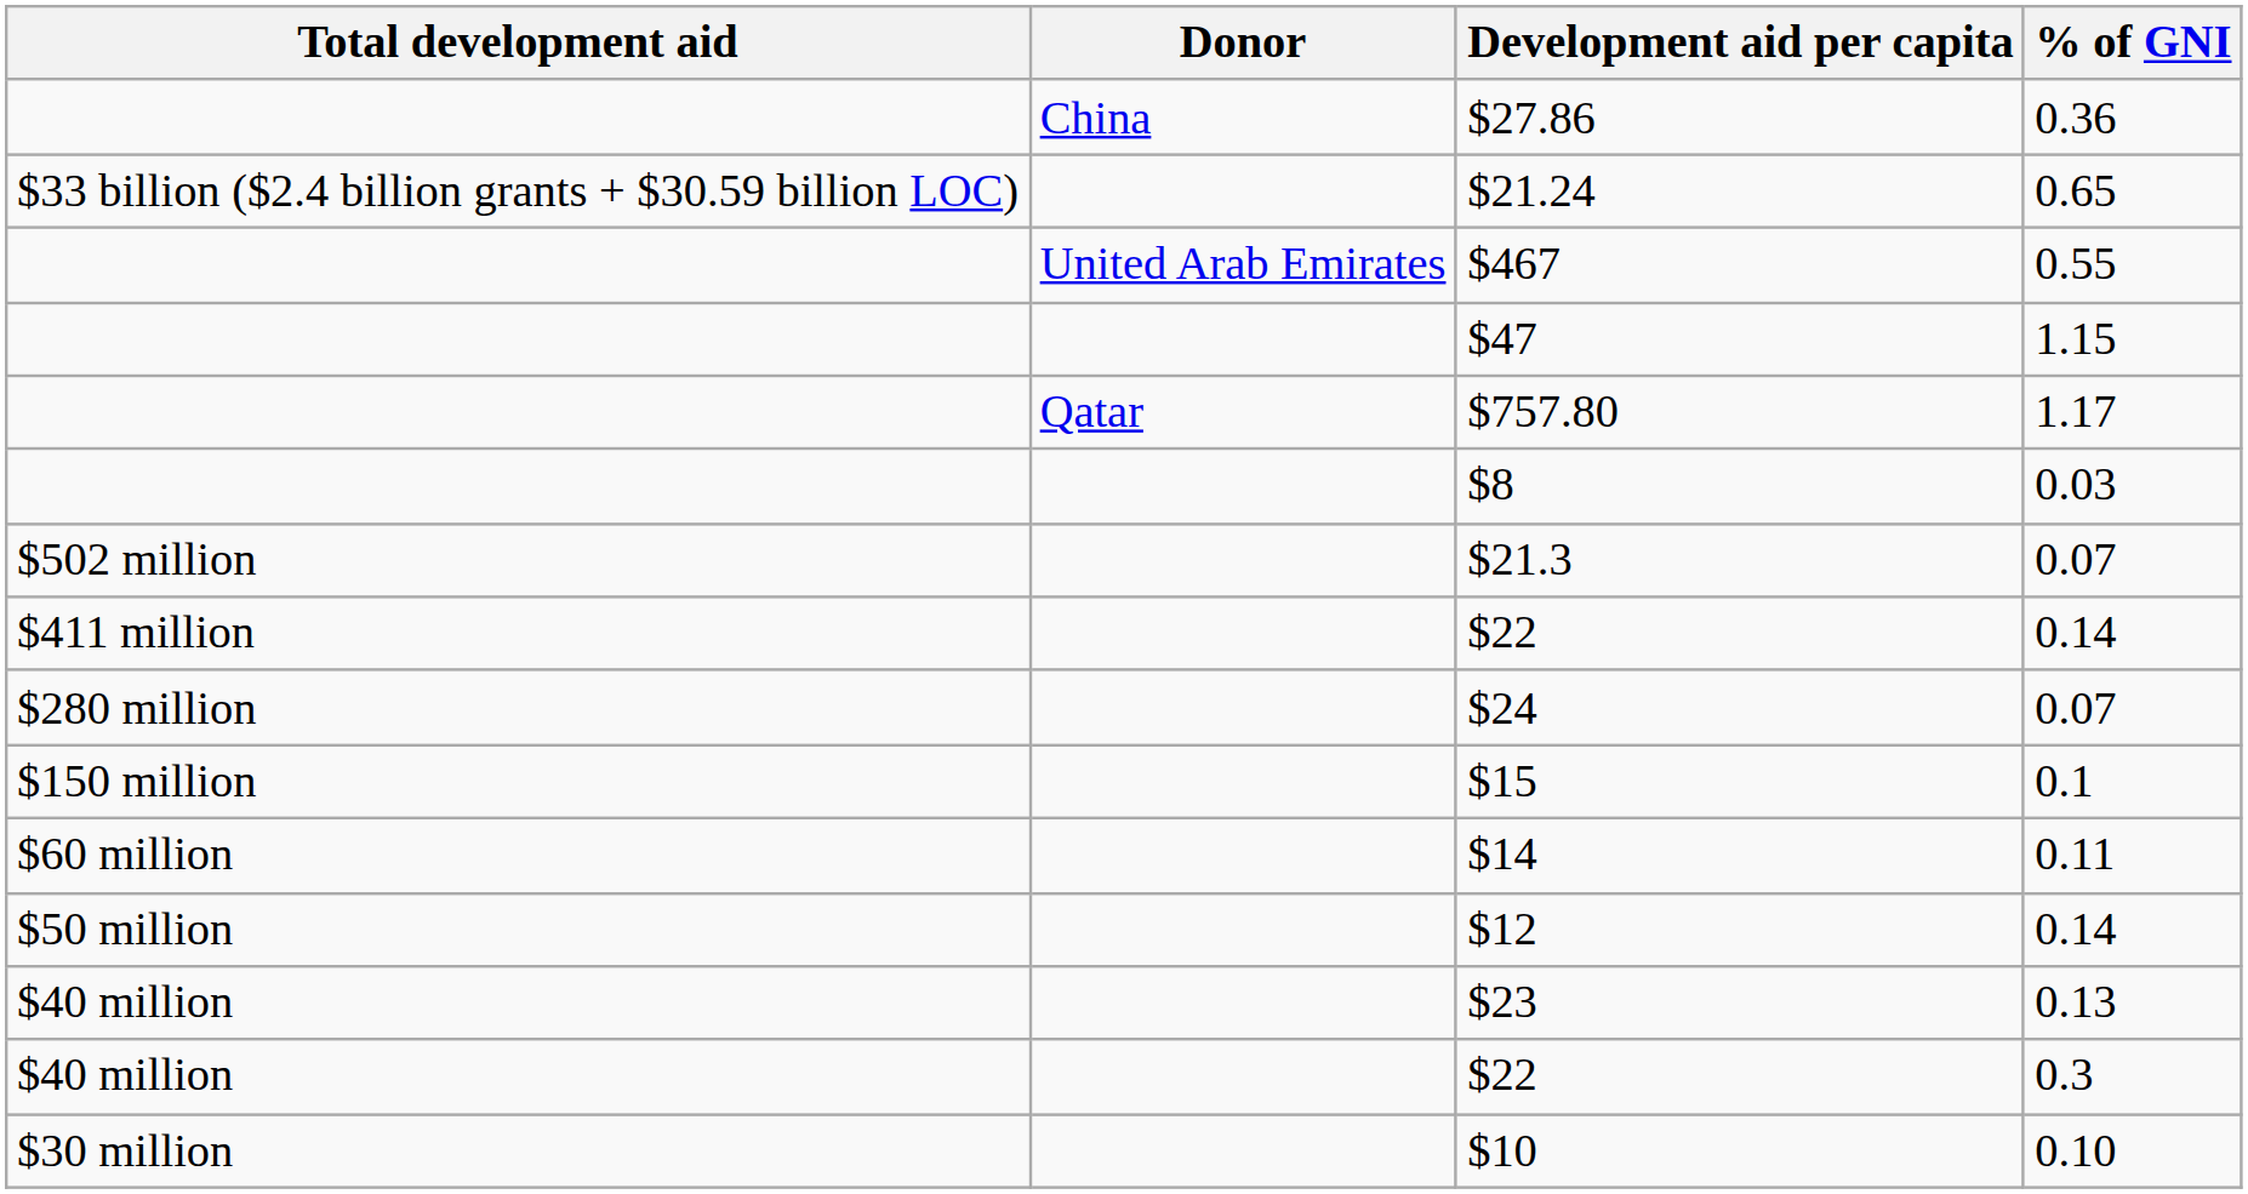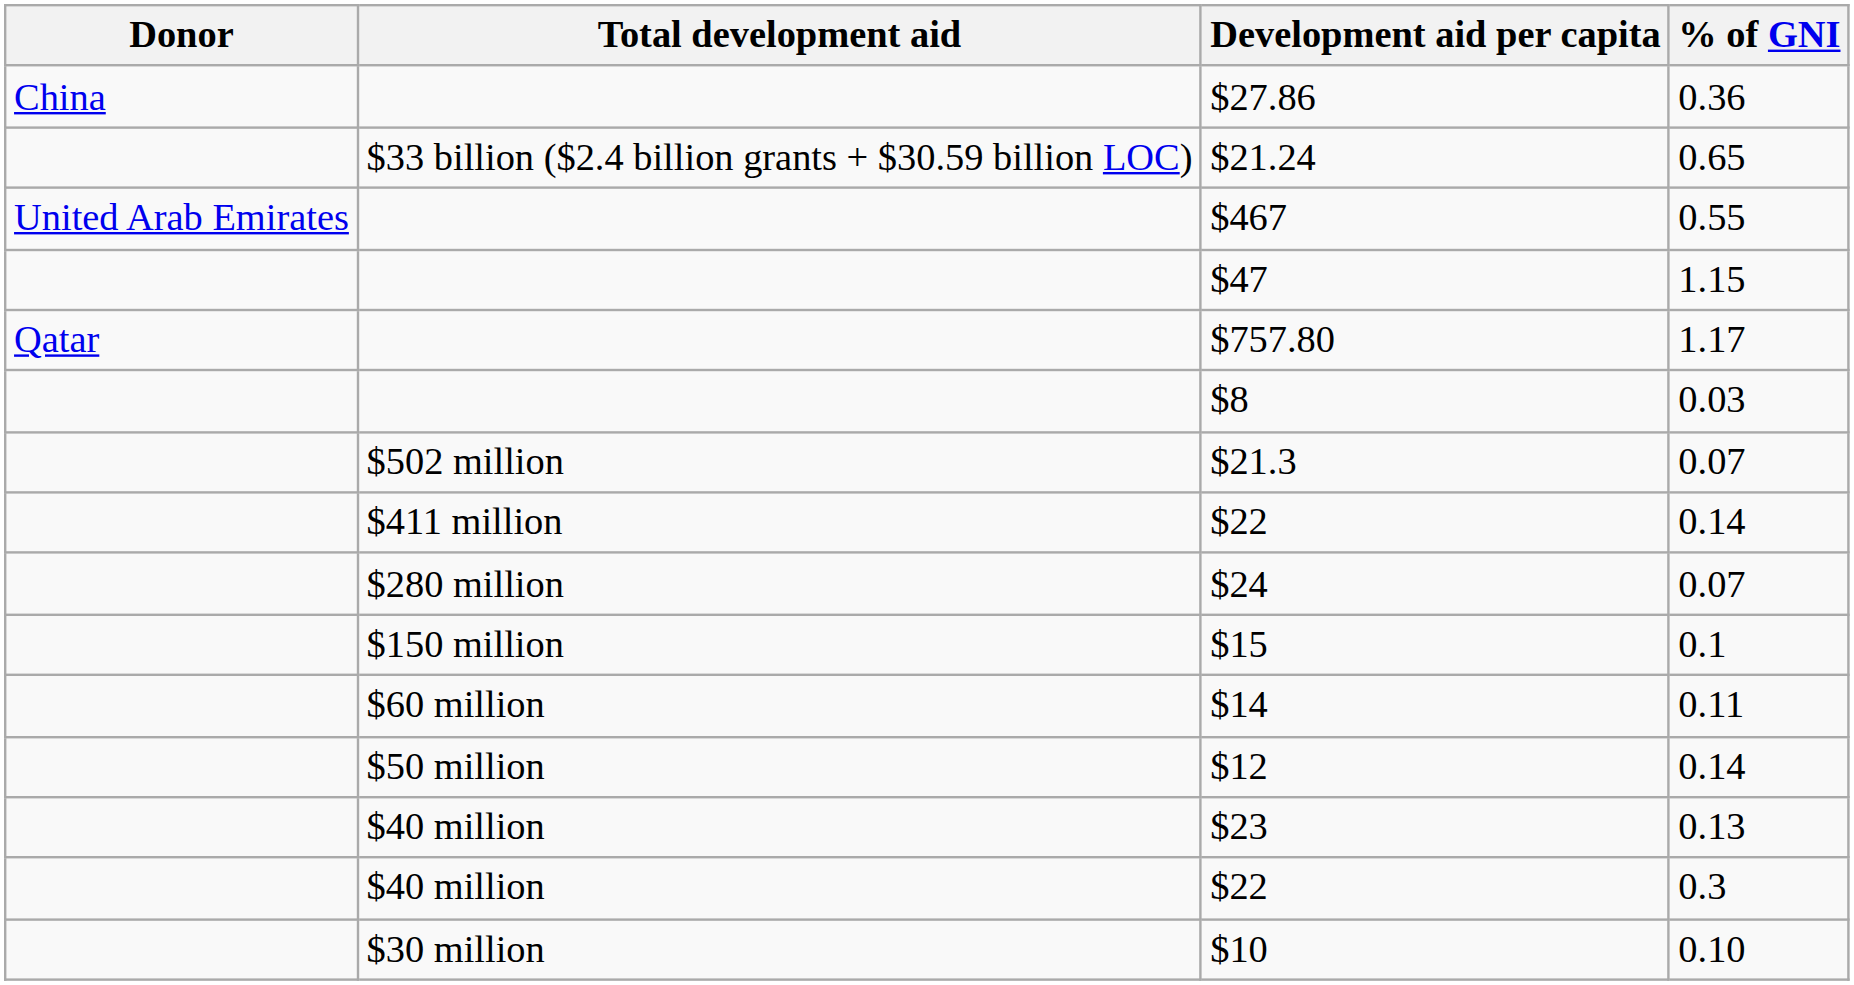 <table class="wikitable sortable">
 <tr>
+<th>Donor</th>
 <th>Total development aid</th>
-<th>Donor</th>
 <th>Development aid per capita<br></th>
 <th>% of <a href='#'>GNI</a></th>
 </tr>
 <tr>
+<td> <a href='#'>China</a></td>
 <td> </td>
-<td> <a href='#'>China</a></td>
 <td>$27.86</td>
 <td>0.36</td>
 </tr>
 <tr>
+<td></td>
 <td>$33 billion ($2.4 billion grants + $30.59 billion <a href='#'>LOC</a>)</td>
-<td></td>
 <td>$21.24</td>
 <td>0.65</td>
 </tr>
 <tr>
+<td> <a href='#'>United Arab Emirates</a></td>
 <td></td>
-<td> <a href='#'>United Arab Emirates</a></td>
 <td>$467</td>
 <td>0.55</td>
 </tr>
 <tr>
 <td></td>
 <td></td>
 <td>$47</td>
 <td>1.15</td>
 </tr>
 <tr>
+<td> <a href='#'>Qatar</a></td>
 <td> </td>
-<td> <a href='#'>Qatar</a></td>
 <td>$757.80</td>
 <td>1.17</td>
 </tr>
 <tr>
+<td> </td>
 <td></td>
-<td> </td>
 <td>$8</td>
 <td>0.03</td>
 </tr>
 <tr>
+<td></td>
 <td>$502 million </td>
-<td></td>
 <td>$21.3</td>
 <td>0.07 </td>
 </tr>
 <tr>
+<td></td>
 <td>$411 million</td>
-<td></td>
 <td>$22</td>
 <td>0.14</td>
 </tr>
 <tr>
+<td></td>
 <td>$280 million</td>
-<td></td>
 <td>$24</td>
 <td>0.07</td>
 </tr>
 <tr>
+<td> </td>
 <td>$150 million</td>
-<td> </td>
 <td>$15</td>
 <td>0.1</td>
 </tr>
 <tr>
+<td></td>
 <td>$60 million</td>
-<td></td>
 <td>$14</td>
 <td>0.11</td>
 </tr>
 <tr>
+<td> </td>
 <td>$50 million</td>
-<td> </td>
 <td>$12</td>
 <td>0.14</td>
 </tr>
 <tr>
+<td></td>
 <td>$40 million</td>
-<td></td>
 <td>$23</td>
 <td>0.13</td>
 </tr>
 <tr>
+<td></td>
 <td>$40 million</td>
-<td></td>
 <td>$22</td>
 <td>0.3</td>
 </tr>
 <tr>
+<td></td>
 <td>$30 million</td>
-<td></td>
 <td>$10</td>
 <td>0.10</td>
 </tr>
 </table>
